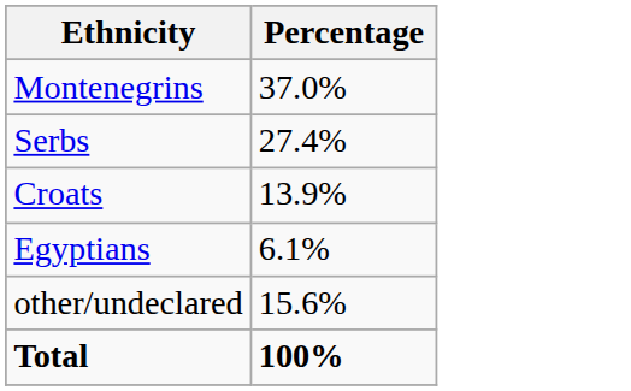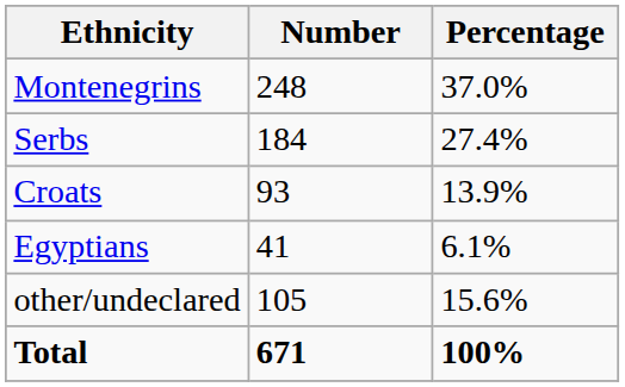 <table class="wikitable">
 <tr>
 <th width="100px">Ethnicity</th>
+<th width="80px">Number</th>
 <th width="80px">Percentage</th>
 </tr>
 <tr>
 <td><a href='#'>Montenegrins</a></td>
+<td>248</td>
 <td>37.0%</td>
 </tr>
 <tr>
 <td><a href='#'>Serbs</a></td>
+<td>184</td>
 <td>27.4%</td>
 </tr>
 <tr>
 <td><a href='#'>Croats</a></td>
+<td>93</td>
 <td>13.9%</td>
 </tr>
 <tr>
 <td><a href='#'>Egyptians</a></td>
+<td>41</td>
 <td>6.1%</td>
 </tr>
 <tr>
 <td>other/undeclared</td>
+<td>105</td>
 <td>15.6%</td>
 </tr>
 <tr>
 <td><strong>Total</strong></td>
+<td><strong>671</strong></td>
 <td><strong>100%</strong></td>
 </tr>
 </table>
